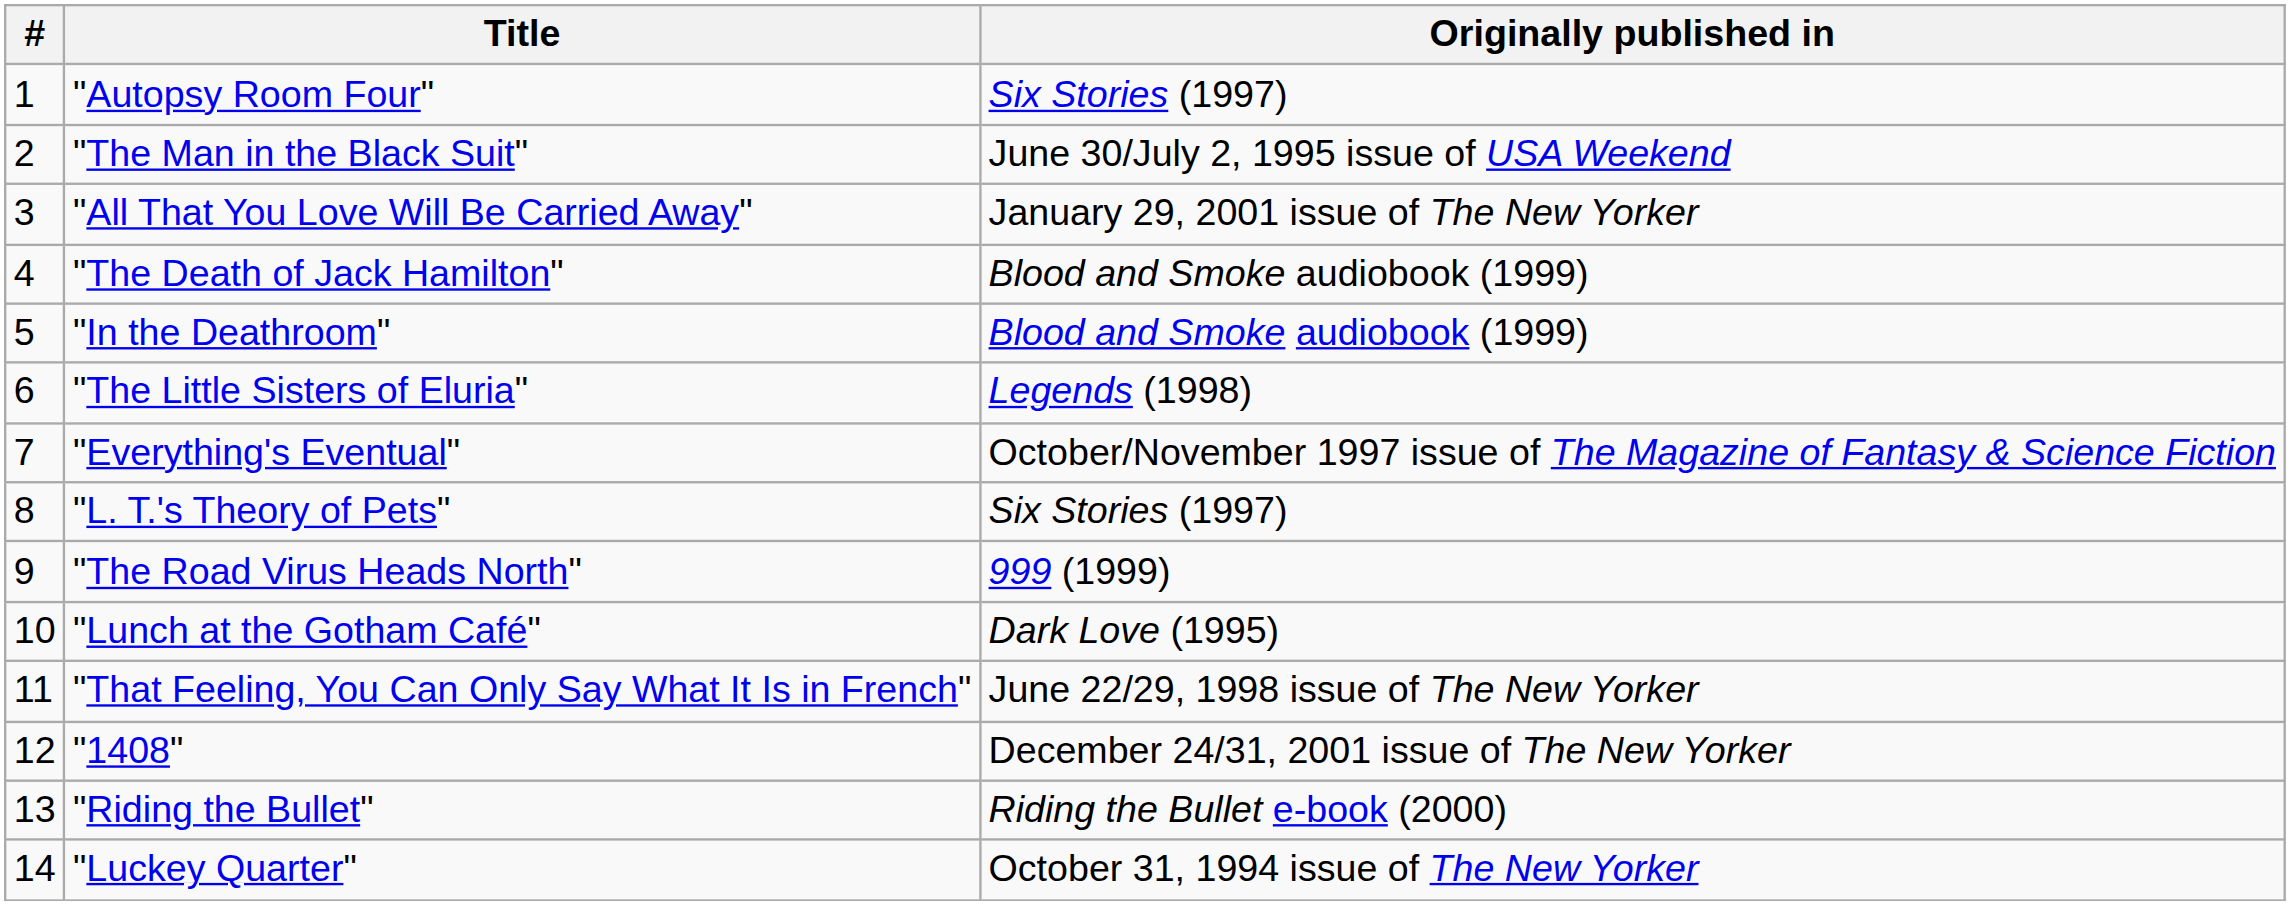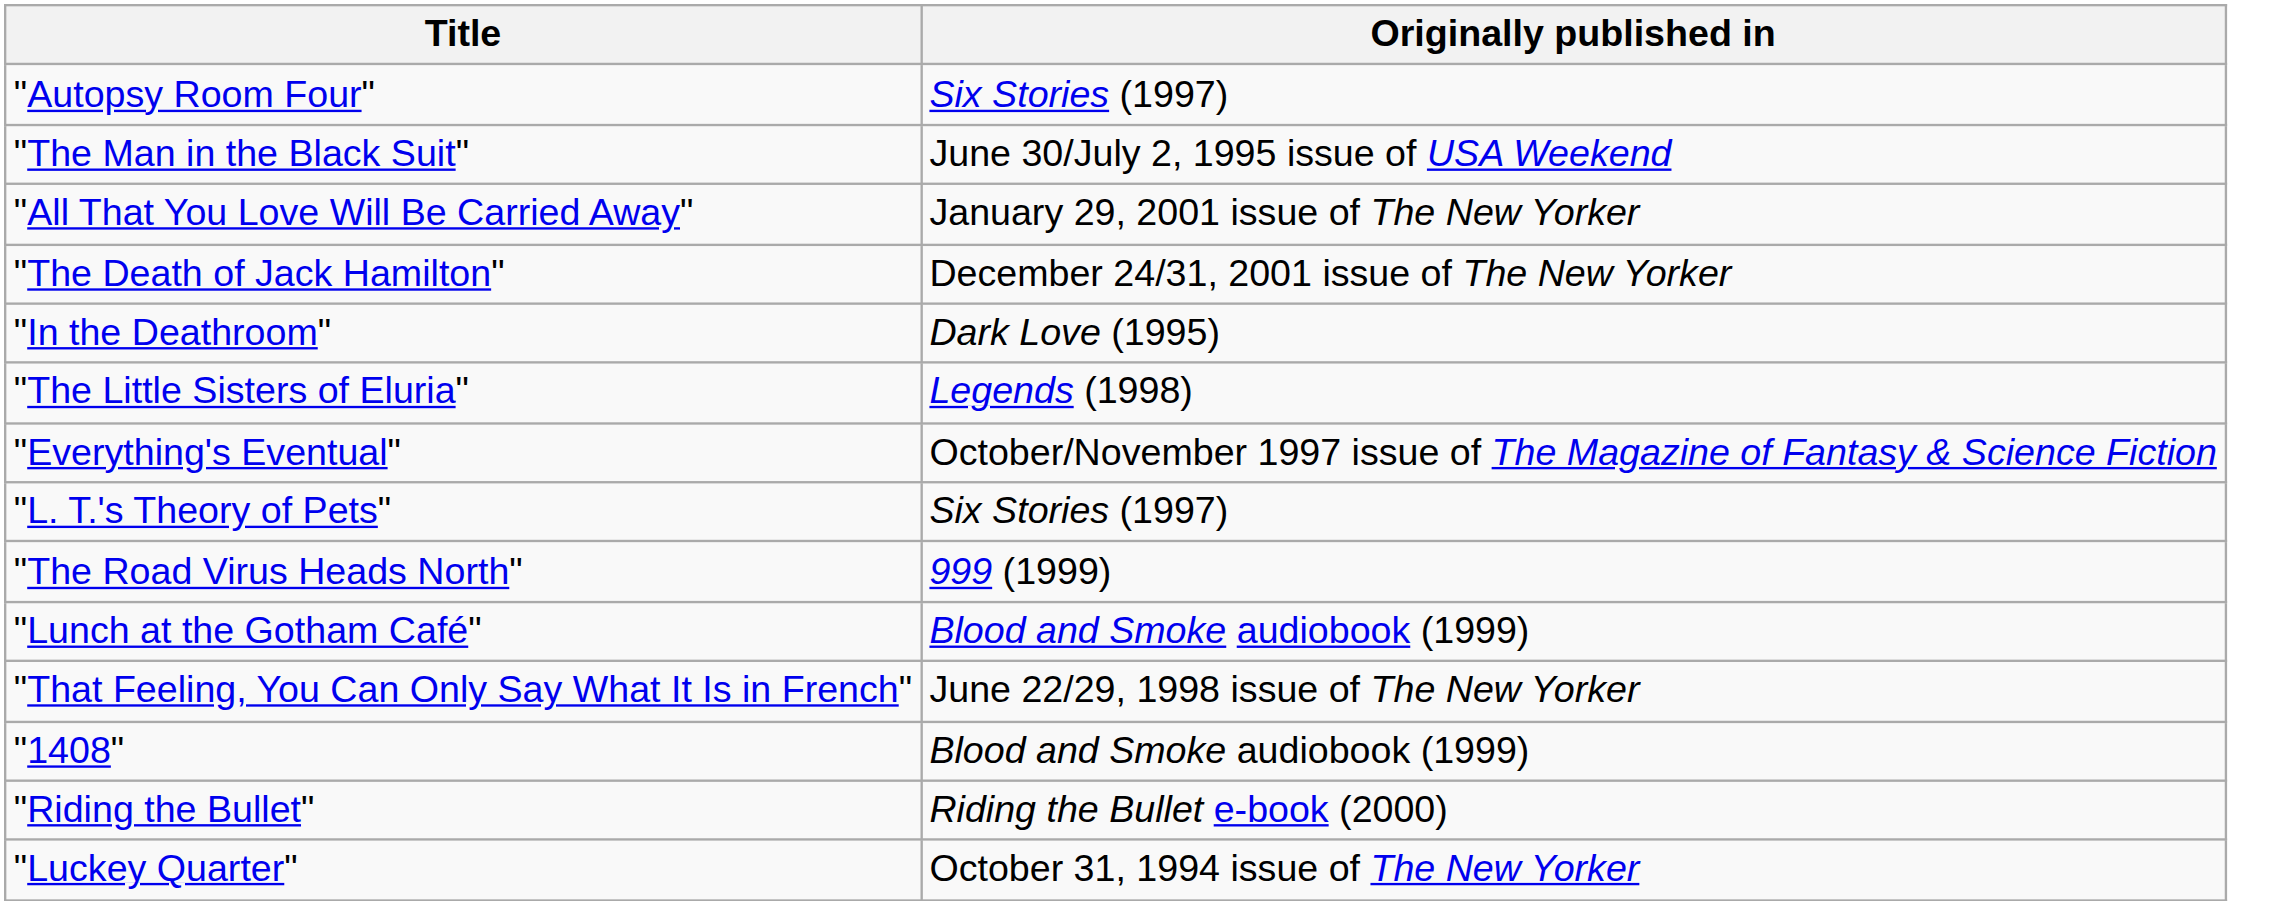 <table class="wikitable">
 <tr>
-<th>#</th>
 <th>Title</th>
 <th>Originally published in</th>
 </tr>
 <tr>
-<td>1</td>
 <td>"<a href='#'>Autopsy Room Four</a>"</td>
 <td><em><a href='#'>Six Stories</a></em> (1997)</td>
 </tr>
 <tr>
-<td>2</td>
 <td>"<a href='#'>The Man in the Black Suit</a>"</td>
 <td>June 30/July 2, 1995 issue of <em><a href='#'>USA Weekend</a></em></td>
 </tr>
 <tr>
-<td>3</td>
 <td>"<a href='#'>All That You Love Will Be Carried Away</a>"</td>
 <td>January 29, 2001 issue of <em>The New Yorker</em></td>
 </tr>
 <tr>
-<td>4</td>
 <td>"<a href='#'>The Death of Jack Hamilton</a>"</td>
-<td><em>Blood and Smoke</em> audiobook (1999)</td>
+<td>December 24/31, 2001 issue of <em>The New Yorker</em></td>
 </tr>
 <tr>
-<td>5</td>
 <td>"<a href='#'>In the Deathroom</a>"</td>
-<td><em><a href='#'>Blood and Smoke</a></em> <a href='#'>audiobook</a> (1999)</td>
+<td><em>Dark Love</em> (1995)</td>
 </tr>
 <tr>
-<td>6</td>
 <td>"<a href='#'>The Little Sisters of Eluria</a>"</td>
 <td><em><a href='#'>Legends</a></em> (1998)</td>
 </tr>
 <tr>
-<td>7</td>
 <td>"<a href='#'>Everything's Eventual</a>"</td>
 <td>October/November 1997 issue of <em><a href='#'>The Magazine of Fantasy & Science Fiction</a></em></td>
 </tr>
 <tr>
-<td>8</td>
 <td>"<a href='#'>L. T.'s Theory of Pets</a>"</td>
 <td><em>Six Stories</em> (1997)</td>
 </tr>
 <tr>
-<td>9</td>
 <td>"<a href='#'>The Road Virus Heads North</a>"</td>
 <td><em><a href='#'>999</a></em> (1999)</td>
 </tr>
 <tr>
-<td>10</td>
 <td>"<a href='#'>Lunch at the Gotham Café</a>"</td>
-<td><em>Dark Love</em> (1995)</td>
+<td><em><a href='#'>Blood and Smoke</a></em> <a href='#'>audiobook</a> (1999)</td>
 </tr>
 <tr>
-<td>11</td>
 <td>"<a href='#'>That Feeling, You Can Only Say What It Is in French</a>"</td>
 <td>June 22/29, 1998 issue of <em>The New Yorker</em></td>
 </tr>
 <tr>
-<td>12</td>
 <td>"<a href='#'>1408</a>"</td>
-<td>December 24/31, 2001 issue of <em>The New Yorker</em></td>
+<td><em>Blood and Smoke</em> audiobook (1999)</td>
 </tr>
 <tr>
-<td>13</td>
 <td>"<a href='#'>Riding the Bullet</a>"</td>
 <td><em>Riding the Bullet</em> <a href='#'>e-book</a> (2000)</td>
 </tr>
 <tr>
-<td>14</td>
 <td>"<a href='#'>Luckey Quarter</a>"</td>
 <td>October 31, 1994 issue of <em><a href='#'>The New Yorker</a></em></td>
 </tr>
 </table>
